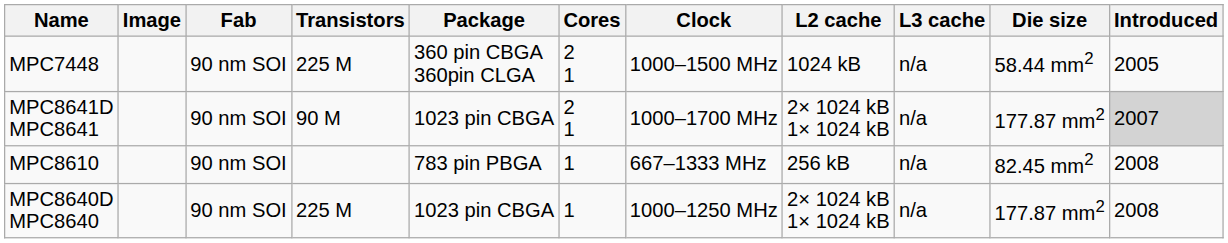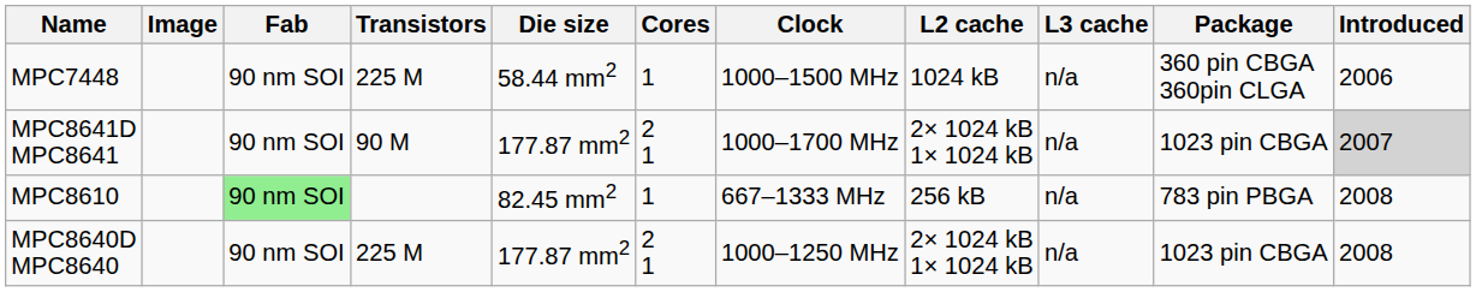 <table class="wikitable">
 <tr>
 <th>Name</th>
 <th>Image</th>
 <th>Fab</th>
 <th>Transistors</th>
-<th>Package</th>
+<th>Die size</th>
 <th>Cores</th>
 <th>Clock</th>
 <th>L2 cache</th>
 <th>L3 cache</th>
-<th>Die size</th>
+<th>Package</th>
 <th>Introduced</th>
 </tr>
 <tr>
 <td>MPC7448</td>
 <td></td>
 <td>90 nm SOI</td>
 <td>225 M</td>
-<td>360 pin CBGA<br>360pin CLGA</td>
-<td>2<br>1</td>
+<td>58.44 mm<sup>2</sup></td>
+<td>1</td>
 <td>1000–1500 MHz</td>
 <td>1024 kB</td>
 <td>n/a</td>
-<td>58.44 mm<sup>2</sup></td>
-<td>2005</td>
+<td>360 pin CBGA<br>360pin CLGA</td>
+<td>2006</td>
 </tr>
 <tr>
 <td>MPC8641D<br>MPC8641</td>
 <td></td>
 <td>90 nm SOI</td>
 <td>90 M</td>
-<td>1023 pin CBGA</td>
+<td>177.87 mm<sup>2</sup></td>
 <td>2<br>1</td>
 <td>1000–1700 MHz</td>
 <td>2× 1024 kB<br> 1× 1024 kB</td>
 <td>n/a</td>
-<td>177.87 mm<sup>2</sup></td>
+<td>1023 pin CBGA</td>
 <td style="background: lightgrey;">2007</td>
 </tr>
 <tr>
 <td>MPC8610</td>
 <td></td>
-<td>90 nm SOI</td>
+<td style="background: lightgreen;">90 nm SOI</td>
 <td></td>
-<td>783 pin PBGA</td>
+<td>82.45 mm<sup>2</sup></td>
 <td>1</td>
 <td>667–1333 MHz</td>
 <td>256 kB</td>
 <td>n/a</td>
-<td>82.45 mm<sup>2</sup></td>
+<td>783 pin PBGA</td>
 <td>2008</td>
 </tr>
 <tr>
 <td>MPC8640D<br>MPC8640</td>
 <td></td>
 <td>90 nm SOI</td>
 <td>225 M</td>
-<td>1023 pin CBGA</td>
-<td>1</td>
+<td>177.87 mm<sup>2</sup></td>
+<td>2<br>1</td>
 <td>1000–1250 MHz</td>
 <td>2× 1024 kB<br> 1× 1024 kB</td>
 <td>n/a</td>
-<td>177.87 mm<sup>2</sup></td>
+<td>1023 pin CBGA</td>
 <td>2008</td>
 </tr>
 </table>
